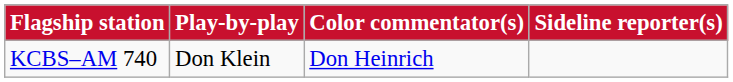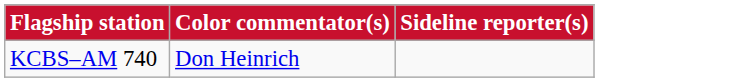 <table class="wikitable">
 <tr>
 <th style="color:#FFFFFF; background:#C8102E;">Flagship station</th>
-<th style="color:#FFFFFF; background:#C8102E;">Play-by-play</th>
 <th style="color:#FFFFFF; background:#C8102E;">Color commentator(s)</th>
 <th style="color:#FFFFFF; background:#C8102E;">Sideline reporter(s)</th>
 </tr>
 <tr>
 <td><a href='#'>KCBS–AM</a> 740</td>
-<td>Don Klein</td>
 <td><a href='#'>Don Heinrich</a></td>
 <td></td>
 </tr>
 </table>
